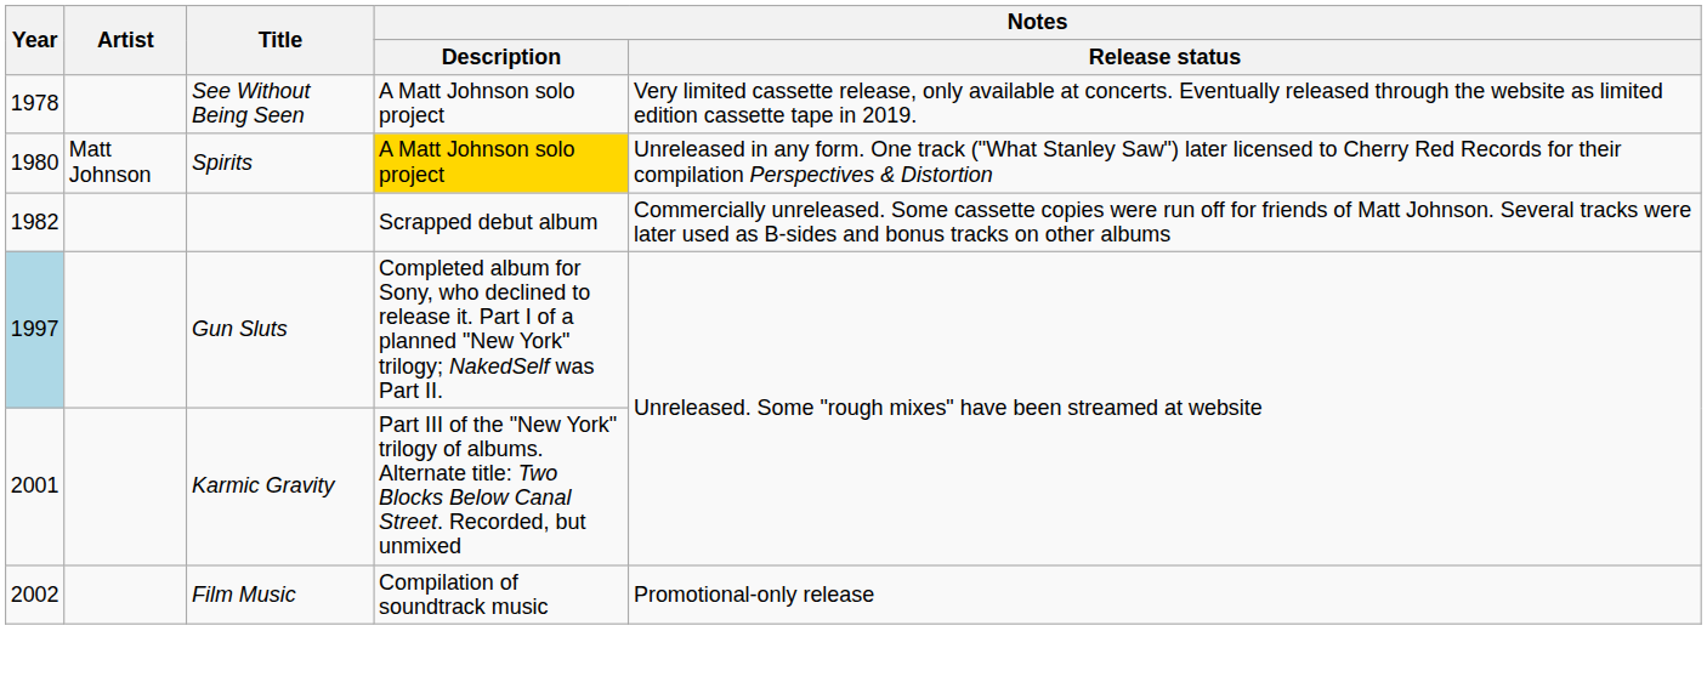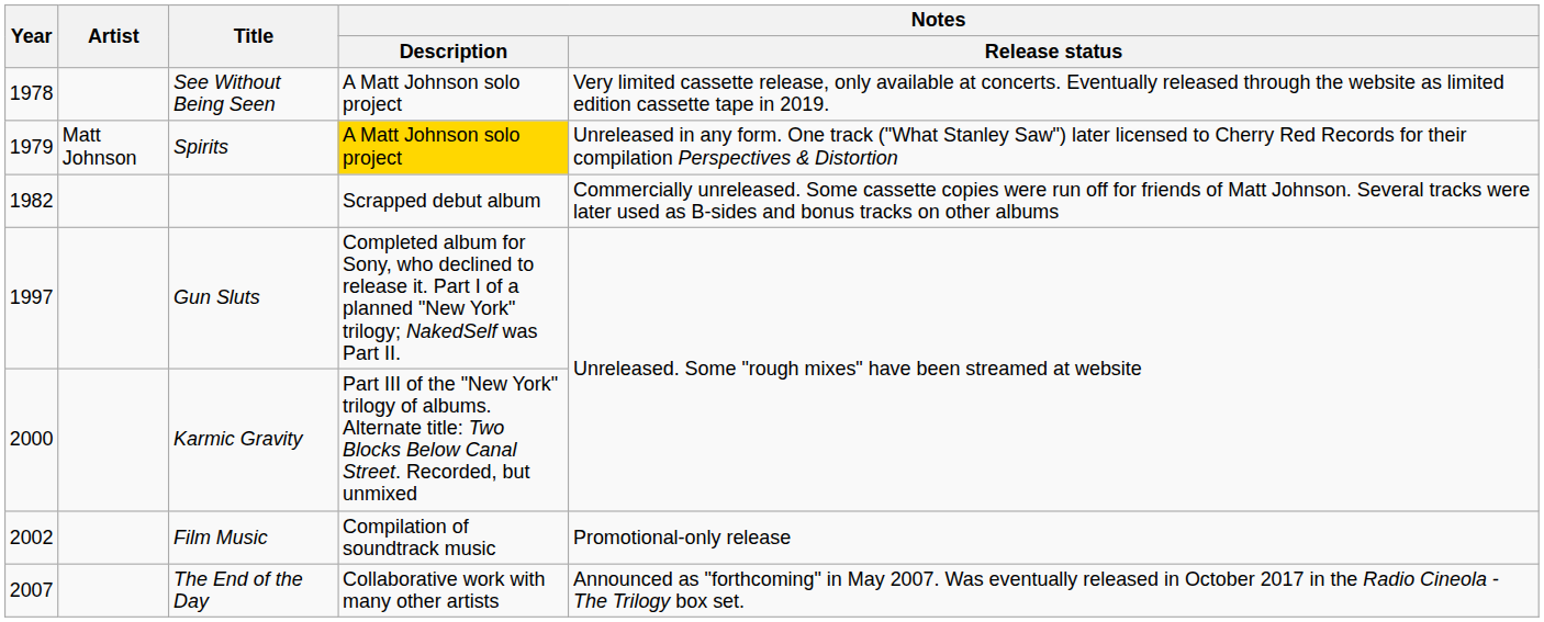 <table class="wikitable">
 <tr>
 <th rowspan="2">Year</th>
 <th rowspan="2">Artist</th>
 <th rowspan="2">Title</th>
 <th colspan="2">Notes</th>
 </tr>
 <tr>
 <th width="180">Description</th>
 <th>Release status</th>
 </tr>
 <tr>
 <td>1978</td>
 <td></td>
 <td><em>See Without Being Seen</em></td>
 <td>A Matt Johnson solo project</td>
 <td>Very limited cassette release, only available at concerts. Eventually released through the website as limited edition cassette tape in 2019.</td>
 </tr>
 <tr>
-<td>1980</td>
+<td>1979</td>
 <td>Matt Johnson</td>
 <td><em>Spirits</em></td>
 <td style="background: gold;">A Matt Johnson solo project</td>
 <td>Unreleased in any form. One track ("What Stanley Saw") later licensed to Cherry Red Records for their compilation <em>Perspectives & Distortion</em></td>
 </tr>
 <tr>
 <td>1982</td>
 <td></td>
 <td></td>
 <td>Scrapped debut album</td>
 <td>Commercially unreleased. Some cassette copies were run off for friends of Matt Johnson. Several tracks were later used as B-sides and bonus tracks on other albums</td>
 </tr>
 <tr>
-<td style="background: lightblue;">1997</td>
+<td>1997</td>
 <td></td>
 <td><em>Gun Sluts</em></td>
 <td>Completed album for Sony, who declined to release it.  Part I of a planned "New York" trilogy; <em>NakedSelf</em> was Part II.</td>
 <td rowspan="2">Unreleased. Some "rough mixes" have been streamed at  website</td>
 </tr>
 <tr>
-<td>2001</td>
+<td>2000</td>
 <td></td>
 <td><em>Karmic Gravity</em></td>
 <td>Part III of the "New York" trilogy of albums.  Alternate title: <em>Two Blocks Below Canal Street</em>.  Recorded, but unmixed</td>
 </tr>
 <tr>
 <td>2002</td>
 <td></td>
 <td><em>Film Music</em></td>
 <td>Compilation of soundtrack music</td>
 <td>Promotional-only release</td>
 </tr>
+<tr>
+<td>2007</td>
+<td></td>
+<td><em>The End of the Day</em></td>
+<td>Collaborative work with many other artists</td>
+<td>Announced as "forthcoming" in May 2007. Was eventually released in October 2017 in the <em>Radio Cineola - The Trilogy</em> box set.</td>
+</tr>
 </table>
